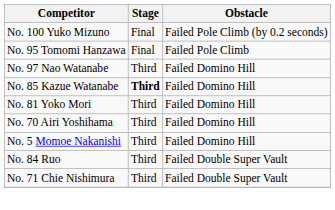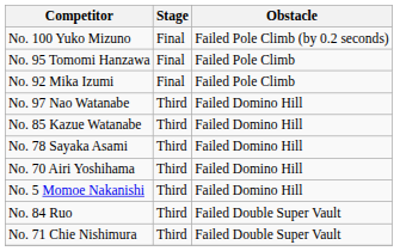 <table class="wikitable">
 <tr>
 <th>Competitor</th>
 <th>Stage</th>
 <th>Obstacle</th>
 </tr>
 <tr>
 <td>No. 100 Yuko Mizuno</td>
 <td>Final</td>
 <td>Failed Pole Climb (by 0.2 seconds)</td>
 </tr>
 <tr>
 <td>No. 95 Tomomi Hanzawa</td>
 <td>Final</td>
 <td>Failed Pole Climb</td>
 </tr>
 <tr>
+<td>No. 92 Mika Izumi</td>
+<td>Final</td>
+<td>Failed Pole Climb</td>
+</tr>
+<tr>
 <td>No. 97 Nao Watanabe</td>
 <td>Third</td>
 <td>Failed Domino Hill</td>
 </tr>
 <tr>
 <td>No. 85 Kazue Watanabe</td>
-<td><strong>Third</strong></td>
+<td>Third</td>
 <td>Failed Domino Hill</td>
 </tr>
 <tr>
-<td>No. 81 Yoko Mori</td>
+<td>No. 78 Sayaka Asami</td>
 <td>Third</td>
 <td>Failed Domino Hill</td>
 </tr>
 <tr>
 <td>No. 70 Airi Yoshihama</td>
 <td>Third</td>
 <td>Failed Domino Hill</td>
 </tr>
 <tr>
 <td>No. 5 <a href='#'>Momoe Nakanishi</a></td>
 <td>Third</td>
 <td>Failed Domino Hill</td>
 </tr>
 <tr>
 <td>No. 84 Ruo</td>
 <td>Third</td>
 <td>Failed Double Super Vault</td>
 </tr>
 <tr>
 <td>No. 71 Chie Nishimura</td>
 <td>Third</td>
 <td>Failed Double Super Vault</td>
 </tr>
 <tr>
 </tr>
 </table>
